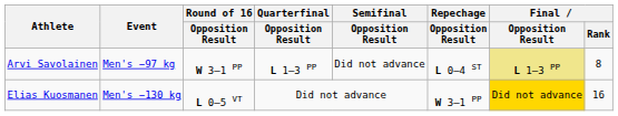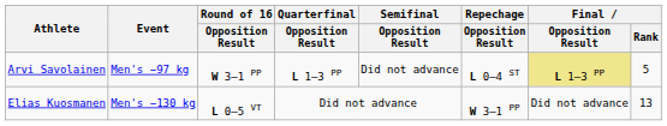 <table class="wikitable" style="font-size:90%">
 <tr>
 <th rowspan=2>Athlete</th>
 <th rowspan=2>Event</th>
 <th>Round of 16</th>
 <th>Quarterfinal</th>
 <th>Semifinal</th>
 <th>Repechage</th>
 <th colspan=2>Final / </th>
 </tr>
 <tr style="font-size: 95%">
 <th>Opposition<br>Result</th>
 <th>Opposition<br>Result</th>
 <th>Opposition<br>Result</th>
 <th>Opposition<br>Result</th>
 <th>Opposition<br>Result</th>
 <th>Rank</th>
 </tr>
 <tr align=center>
 <td align=left><a href='#'>Arvi Savolainen</a></td>
 <td align=left><a href='#'>Men's −97 kg</a></td>
 <td><br><strong>W</strong> 3–1 <sup>PP</sup></td>
 <td><br><strong>L</strong> 1–3 <sup>PP</sup></td>
 <td>Did not advance</td>
 <td><br><strong>L</strong> 0–4 <sup>ST</sup></td>
 <td style="background: khaki;"><br><strong>L</strong>  1–3 <sup>PP</sup></td>
-<td>8</td>
+<td>5</td>
 </tr>
 <tr align=center>
 <td align=left><a href='#'>Elias Kuosmanen</a></td>
 <td align=left><a href='#'>Men's −130 kg</a></td>
 <td><br><strong>L</strong> 0–5 <sup>VT</sup></td>
 <td colspan="2">Did not advance</td>
 <td><br><strong>W</strong> 3–1 <sup>PP</sup></td>
-<td style="background: gold;">Did not advance</td>
-<td>16</td>
+<td>Did not advance</td>
+<td>13</td>
 </tr>
 </table>
